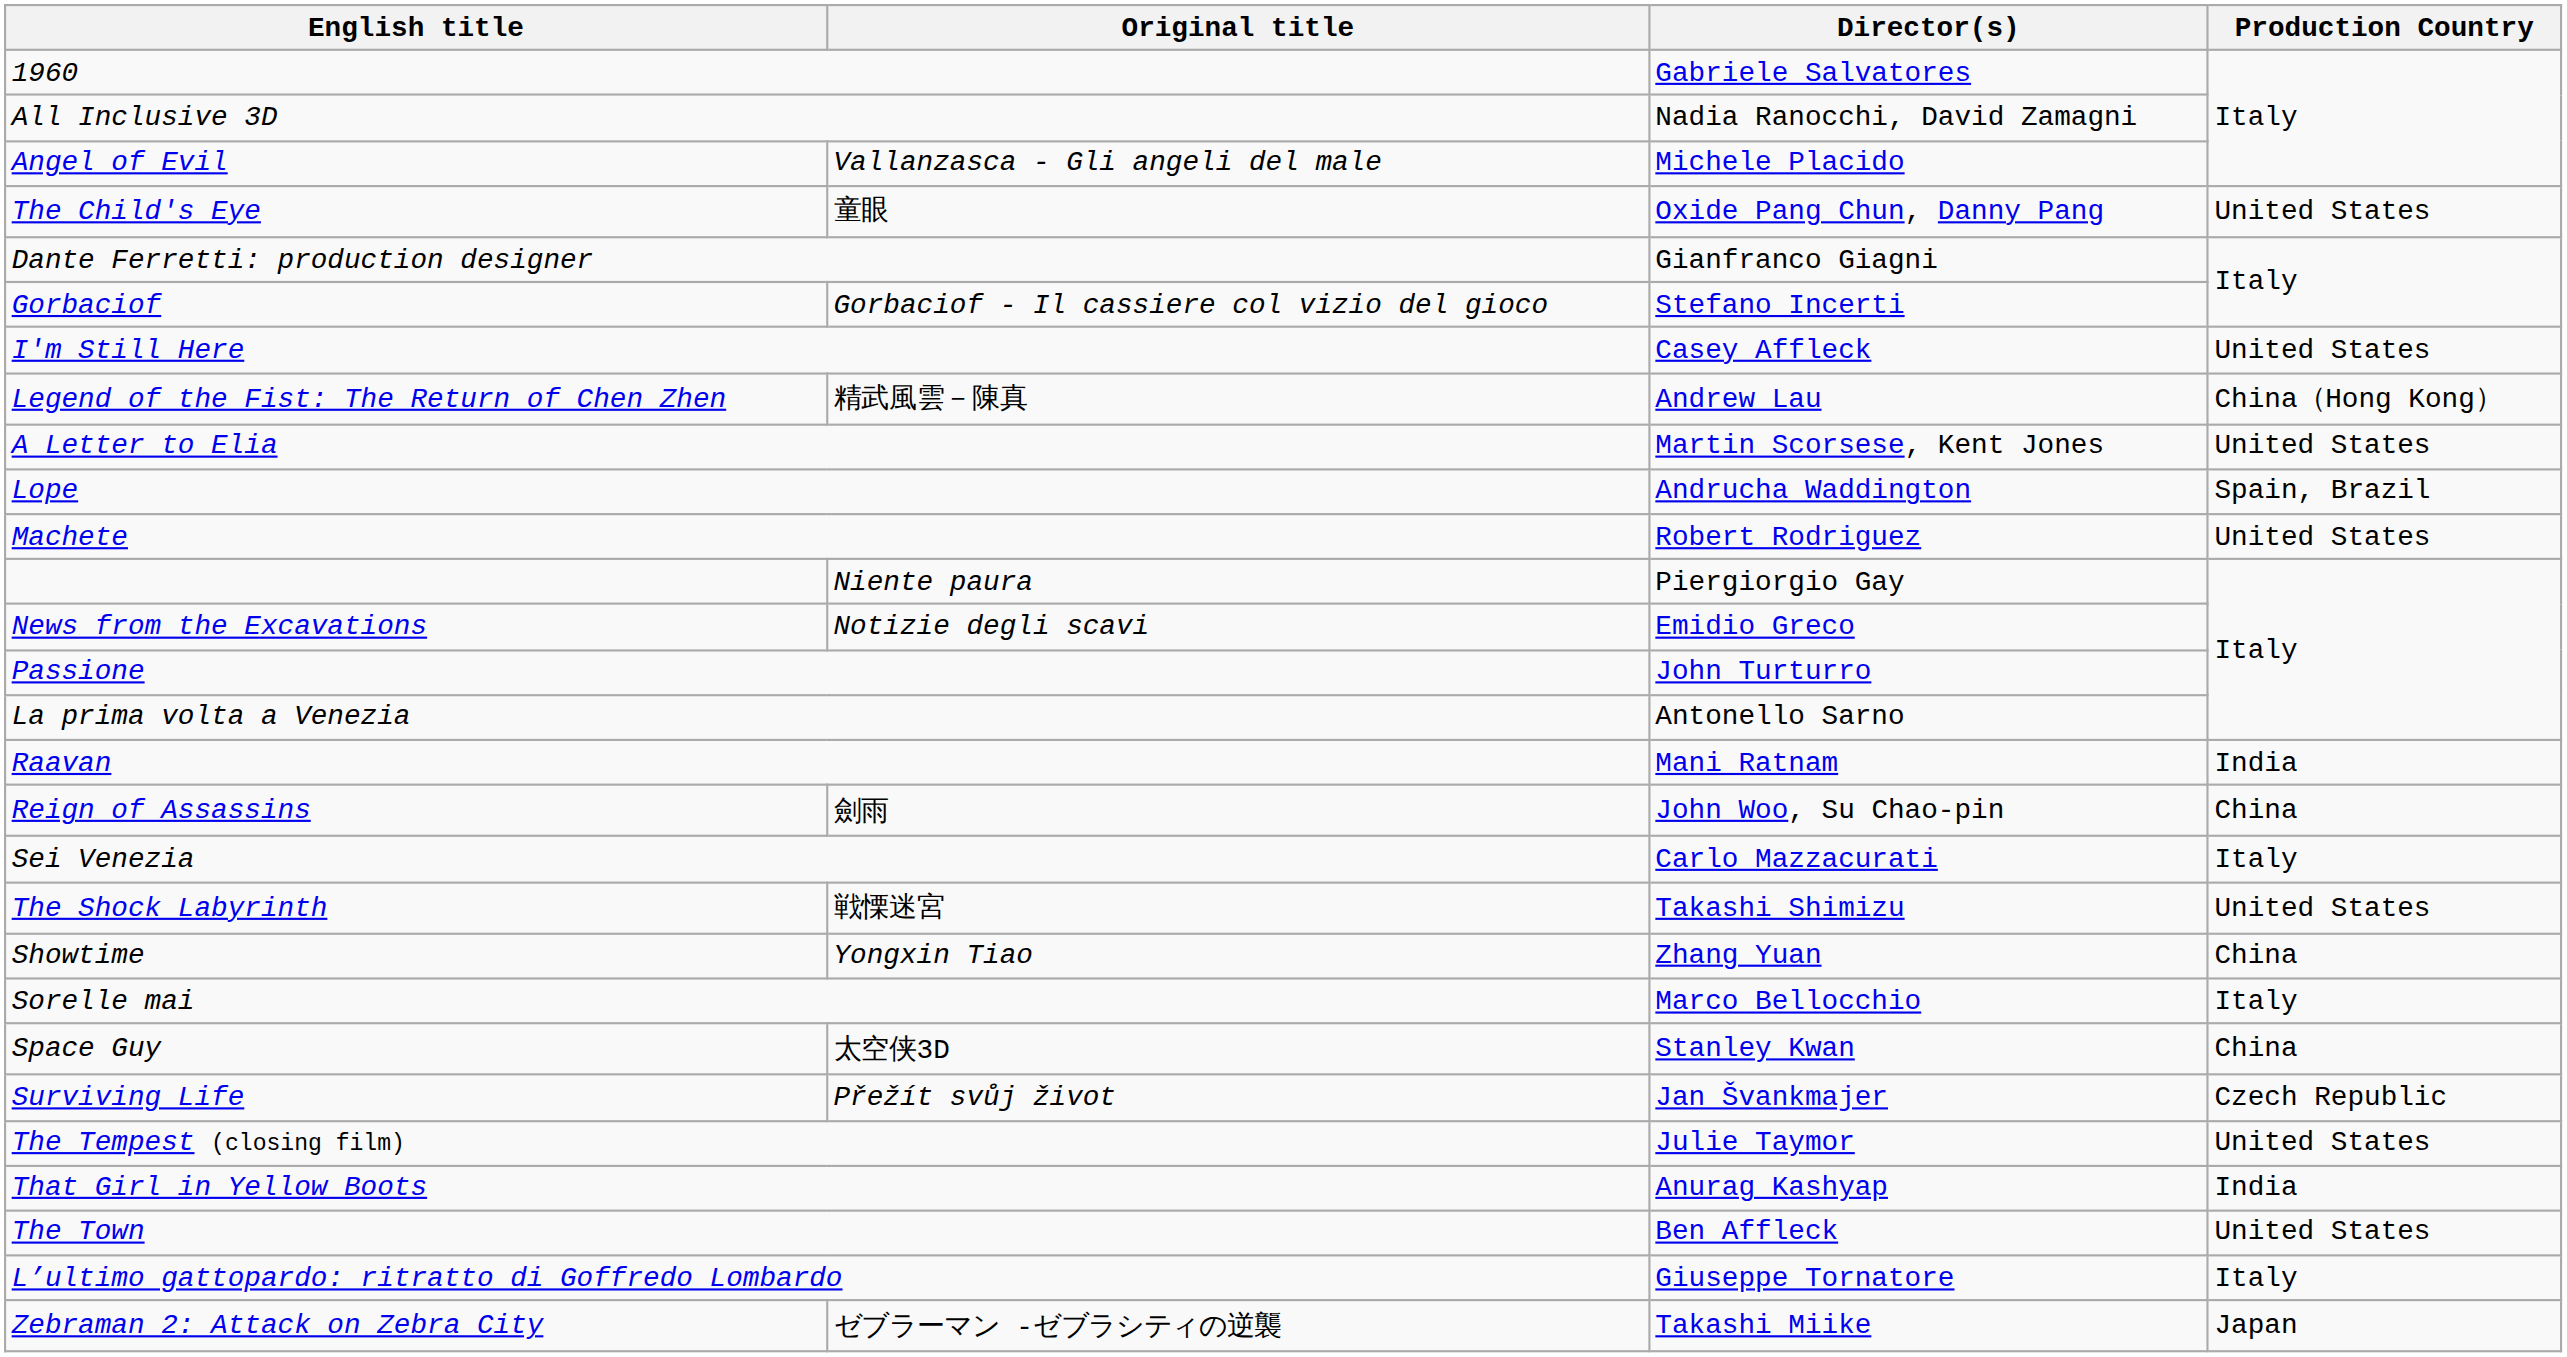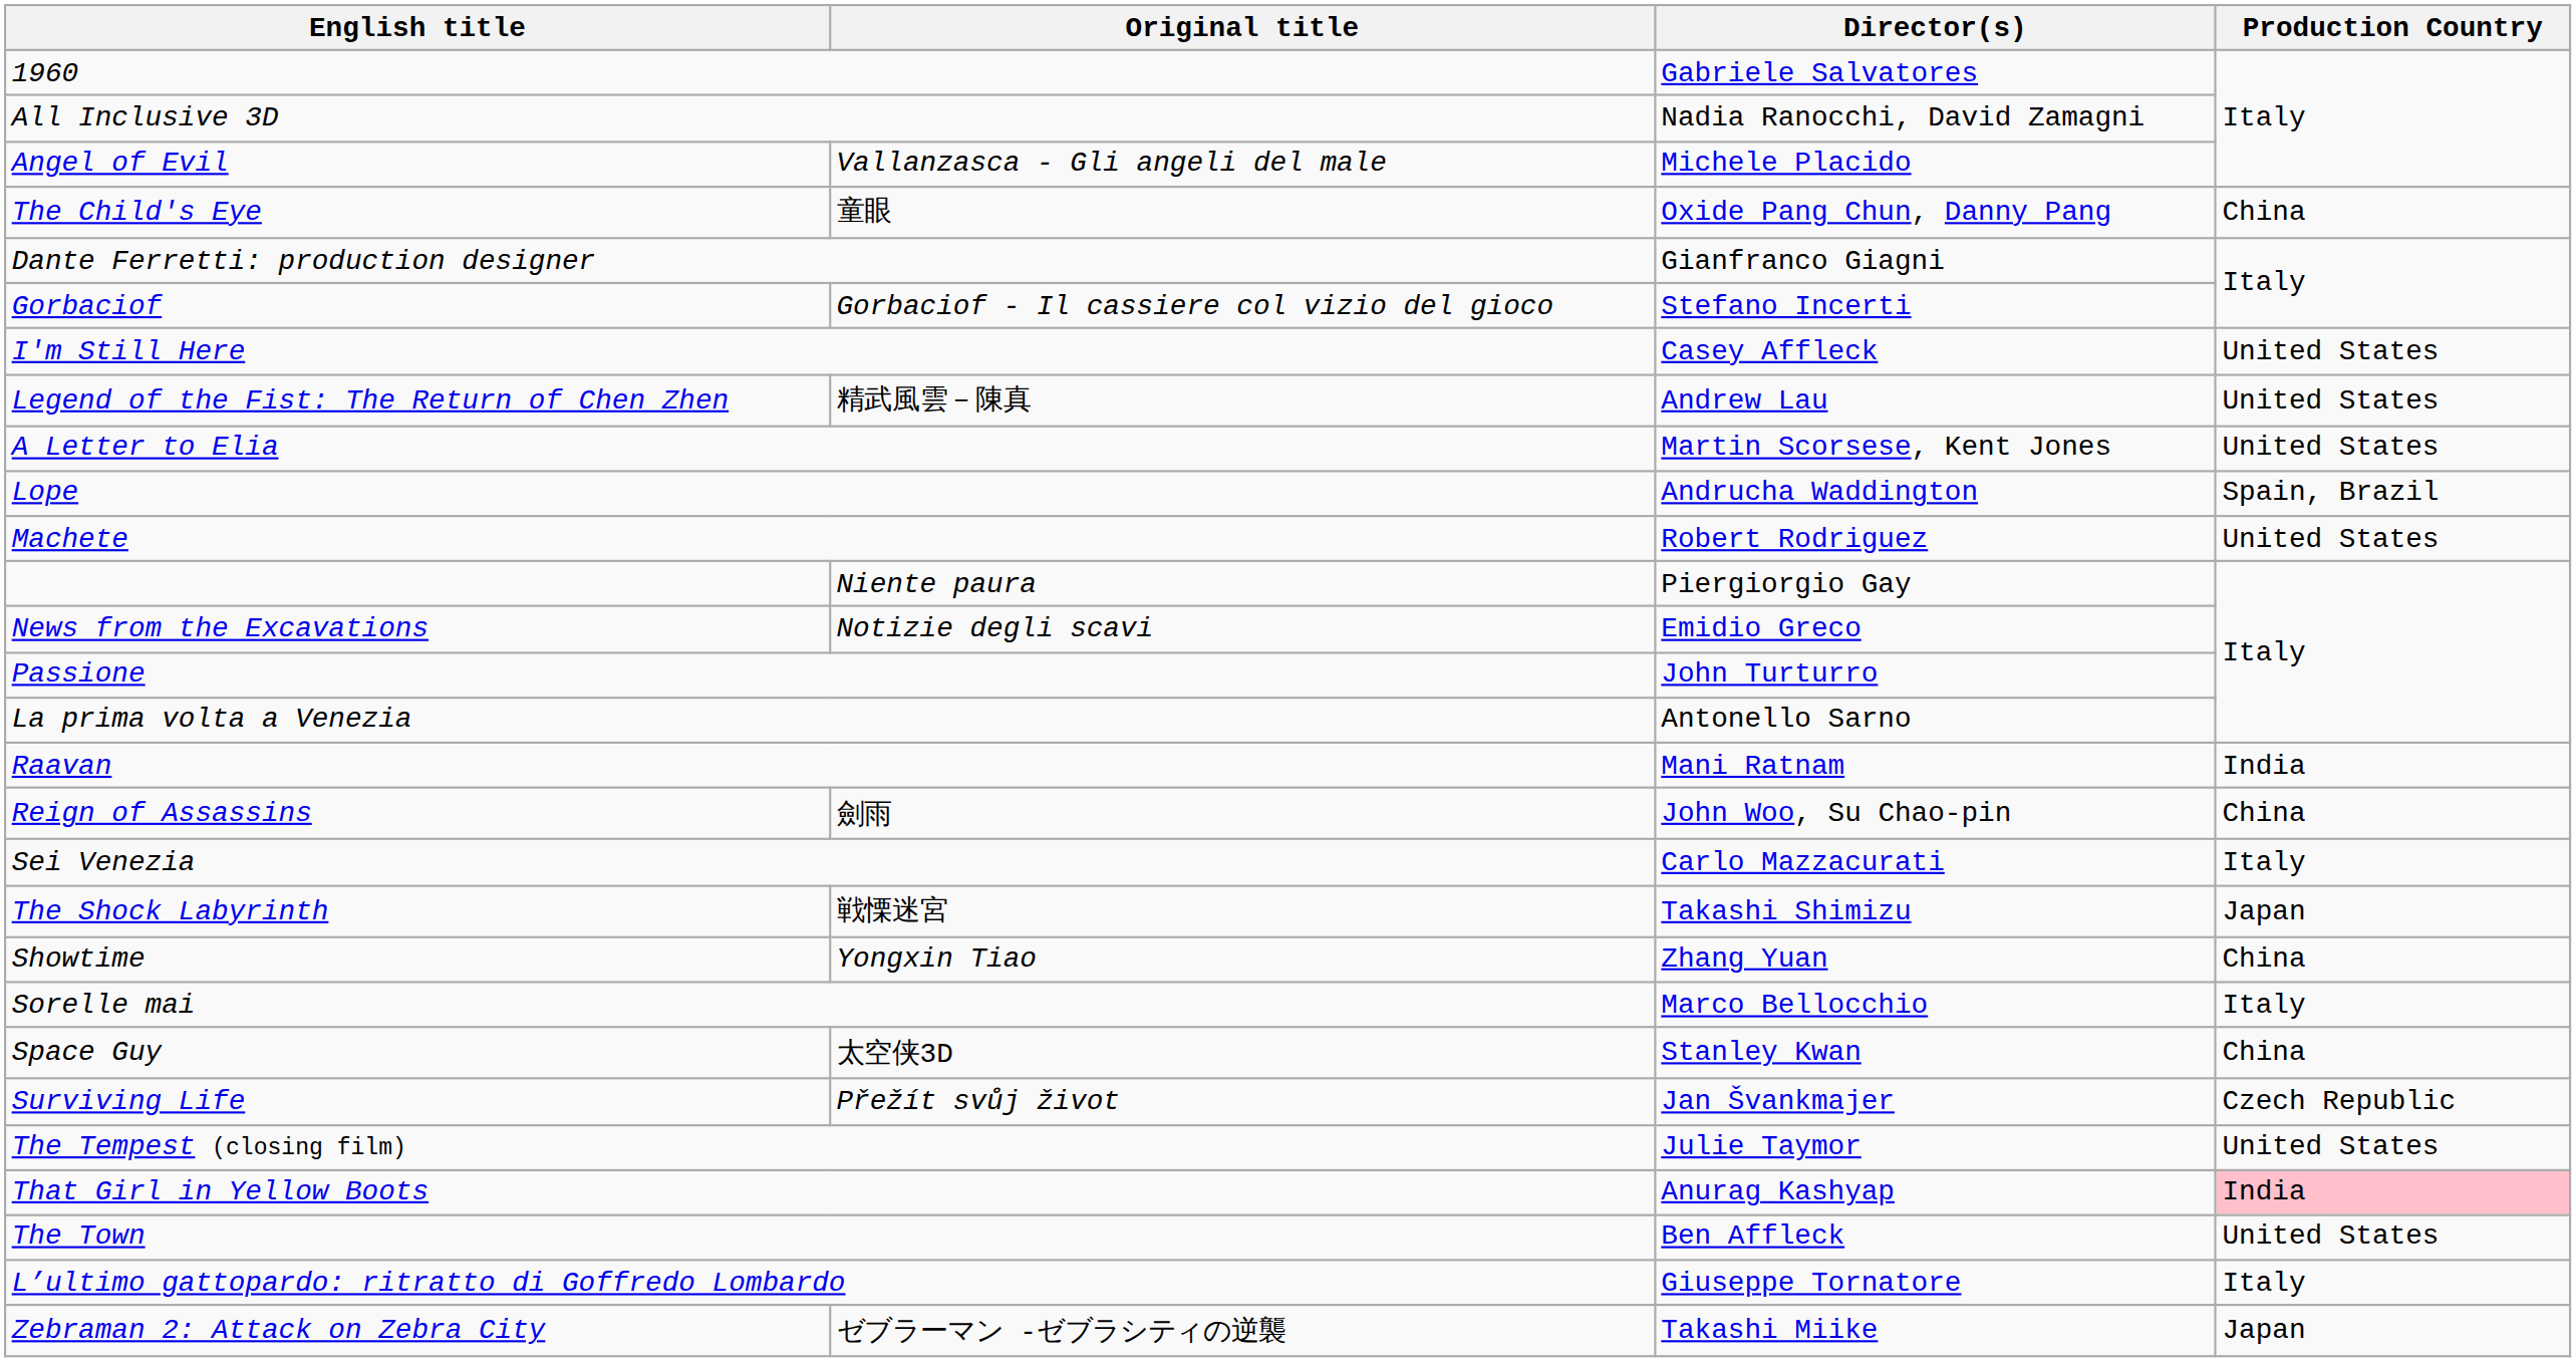 <table class="wikitable" width="95%">
 <tr>
 <th>English title</th>
 <th>Original title</th>
 <th>Director(s)</th>
 <th>Production Country</th>
 </tr>
 <tr>
 <td colspan=2><em>1960</em></td>
 <td data-sort-value="Salvatores"><a href='#'>Gabriele Salvatores</a></td>
 <td rowspan="3">Italy</td>
 </tr>
 <tr>
 <td colspan=2><em>All Inclusive 3D</em></td>
 <td data-sort-value="Ranocchi">Nadia Ranocchi, David Zamagni</td>
 </tr>
 <tr>
 <td><em><a href='#'>Angel of Evil</a></em></td>
 <td><em>Vallanzasca - Gli angeli del male</em></td>
 <td data-sort-value="Placido"><a href='#'>Michele Placido</a></td>
 </tr>
 <tr>
 <td data-sort-value="Child"><em><a href='#'>The Child's Eye</a></em></td>
 <td>童眼</td>
 <td data-sort-value="Pang"><a href='#'>Oxide Pang Chun</a>, <a href='#'>Danny Pang</a></td>
-<td>United States</td>
+<td>China</td>
 </tr>
 <tr>
 <td colspan=2><em>Dante Ferretti: production designer</em></td>
 <td data-sort-value="Giagni">Gianfranco Giagni</td>
 <td rowspan="2">Italy</td>
 </tr>
 <tr>
 <td><em><a href='#'>Gorbaciof</a></em></td>
 <td><em>Gorbaciof - Il cassiere col vizio del gioco</em></td>
 <td data-sort-value="Incerti"><a href='#'>Stefano Incerti</a></td>
 </tr>
 <tr>
 <td colspan=2><em><a href='#'>I'm Still Here</a></em></td>
 <td data-sort-value="Affleck"><a href='#'>Casey Affleck</a></td>
 <td>United States</td>
 </tr>
 <tr>
 <td><em><a href='#'>Legend of the Fist: The Return of Chen Zhen</a></em></td>
 <td>精武風雲－陳真</td>
 <td data-sort-value="Lau"><a href='#'>Andrew Lau</a></td>
-<td>China（Hong Kong）</td>
+<td>United States</td>
 </tr>
 <tr>
 <td colspan=2 data-sort-value="Letter"><em><a href='#'>A Letter to Elia</a></em></td>
 <td data-sort-value="Scorsese"><a href='#'>Martin Scorsese</a>, Kent Jones</td>
 <td>United States</td>
 </tr>
 <tr>
 <td colspan="2"><em><a href='#'>Lope</a></em></td>
 <td><a href='#'>Andrucha Waddington</a></td>
 <td>Spain, Brazil</td>
 </tr>
 <tr>
 <td colspan=2><em><a href='#'>Machete</a></em></td>
 <td data-sort-value="Rodriguez"><a href='#'>Robert Rodriguez</a></td>
 <td>United States</td>
 </tr>
 <tr>
 <td></td>
 <td><em>Niente paura</em></td>
 <td>Piergiorgio Gay</td>
 <td rowspan="4">Italy</td>
 </tr>
 <tr>
 <td><em><a href='#'>News from the Excavations</a></em></td>
 <td><em>Notizie degli scavi</em></td>
 <td><a href='#'>Emidio Greco</a></td>
 </tr>
 <tr>
 <td colspan="2"><em><a href='#'>Passione</a></em></td>
 <td><a href='#'>John Turturro</a></td>
 </tr>
 <tr>
 <td colspan="2"><em>La prima volta a Venezia</em></td>
 <td>Antonello Sarno</td>
 </tr>
 <tr>
 <td colspan="2"><em><a href='#'>Raavan</a></em></td>
 <td><a href='#'>Mani Ratnam</a></td>
 <td>India</td>
 </tr>
 <tr>
 <td><em><a href='#'>Reign of Assassins</a></em></td>
 <td>劍雨</td>
 <td data-sort-value="Woo"><a href='#'>John Woo</a>, Su Chao-pin</td>
 <td>China</td>
 </tr>
 <tr>
 <td colspan="2"><em>Sei Venezia</em></td>
 <td><a href='#'>Carlo Mazzacurati</a></td>
 <td>Italy</td>
 </tr>
 <tr>
 <td><em><a href='#'>The Shock Labyrinth</a></em></td>
 <td>戦慄迷宮</td>
 <td data-sort-value="Shimizu"><a href='#'>Takashi Shimizu</a></td>
-<td>United States</td>
+<td>Japan</td>
 </tr>
 <tr>
 <td><em>Showtime</em></td>
 <td><em>Yongxin Tiao</em></td>
 <td data-sort-value="Yuan"><a href='#'>Zhang Yuan</a></td>
 <td>China</td>
 </tr>
 <tr>
 <td colspan="2"><em>Sorelle mai</em></td>
 <td><a href='#'>Marco Bellocchio</a></td>
 <td>Italy</td>
 </tr>
 <tr>
 <td><em>Space Guy</em></td>
 <td>太空侠3D</td>
 <td data-sort-value="Kwan"><a href='#'>Stanley Kwan</a></td>
 <td>China</td>
 </tr>
 <tr>
 <td><em><a href='#'>Surviving Life</a></em></td>
 <td><em>Přežít svůj život</em></td>
 <td data-sort-value="Svankmajer"><a href='#'>Jan Švankmajer</a></td>
 <td>Czech Republic</td>
 </tr>
 <tr>
 <td colspan=2 data-sort-value="Tempest"><em><a href='#'>The Tempest</a></em> <small>(closing film)</small></td>
 <td data-sort-value="Taymor"><a href='#'>Julie Taymor</a></td>
 <td>United States</td>
 </tr>
 <tr>
 <td colspan=2><em><a href='#'>That Girl in Yellow Boots</a></em></td>
 <td data-sort-value="Kashyap"><a href='#'>Anurag Kashyap</a></td>
-<td>India</td>
+<td style="background: pink;">India</td>
 </tr>
 <tr>
 <td colspan=2 data-sort-value="Town"><em><a href='#'>The Town</a></em></td>
 <td data-sort-value="Affleck"><a href='#'>Ben Affleck</a></td>
 <td>United States</td>
 </tr>
 <tr>
 <td colspan="2"><em><a href='#'>L’ultimo gattopardo: ritratto di Goffredo Lombardo</a></em></td>
 <td><a href='#'>Giuseppe Tornatore</a></td>
 <td>Italy</td>
 </tr>
 <tr>
 <td><em><a href='#'>Zebraman 2: Attack on Zebra City</a></em></td>
 <td>ゼブラーマン -ゼブラシティの逆襲</td>
 <td data-sort-value="Miike"><a href='#'>Takashi Miike</a></td>
 <td>Japan</td>
 </tr>
 </table>
